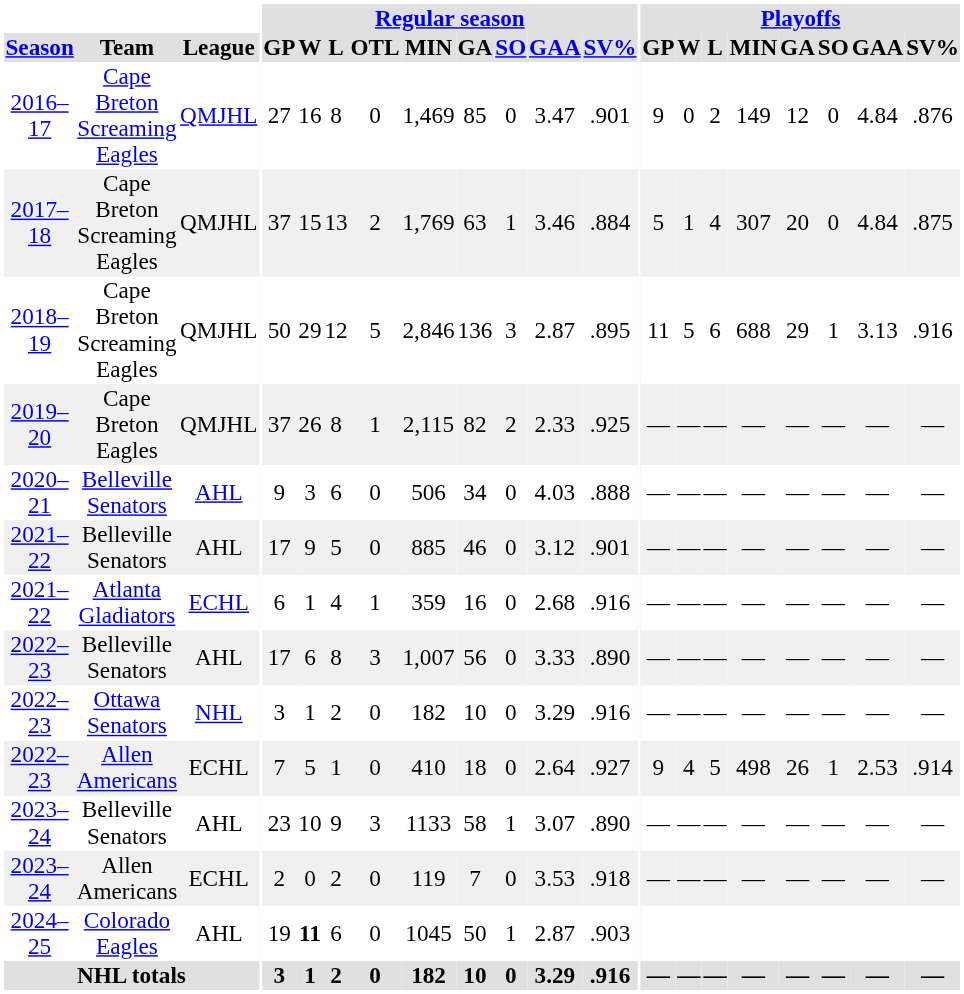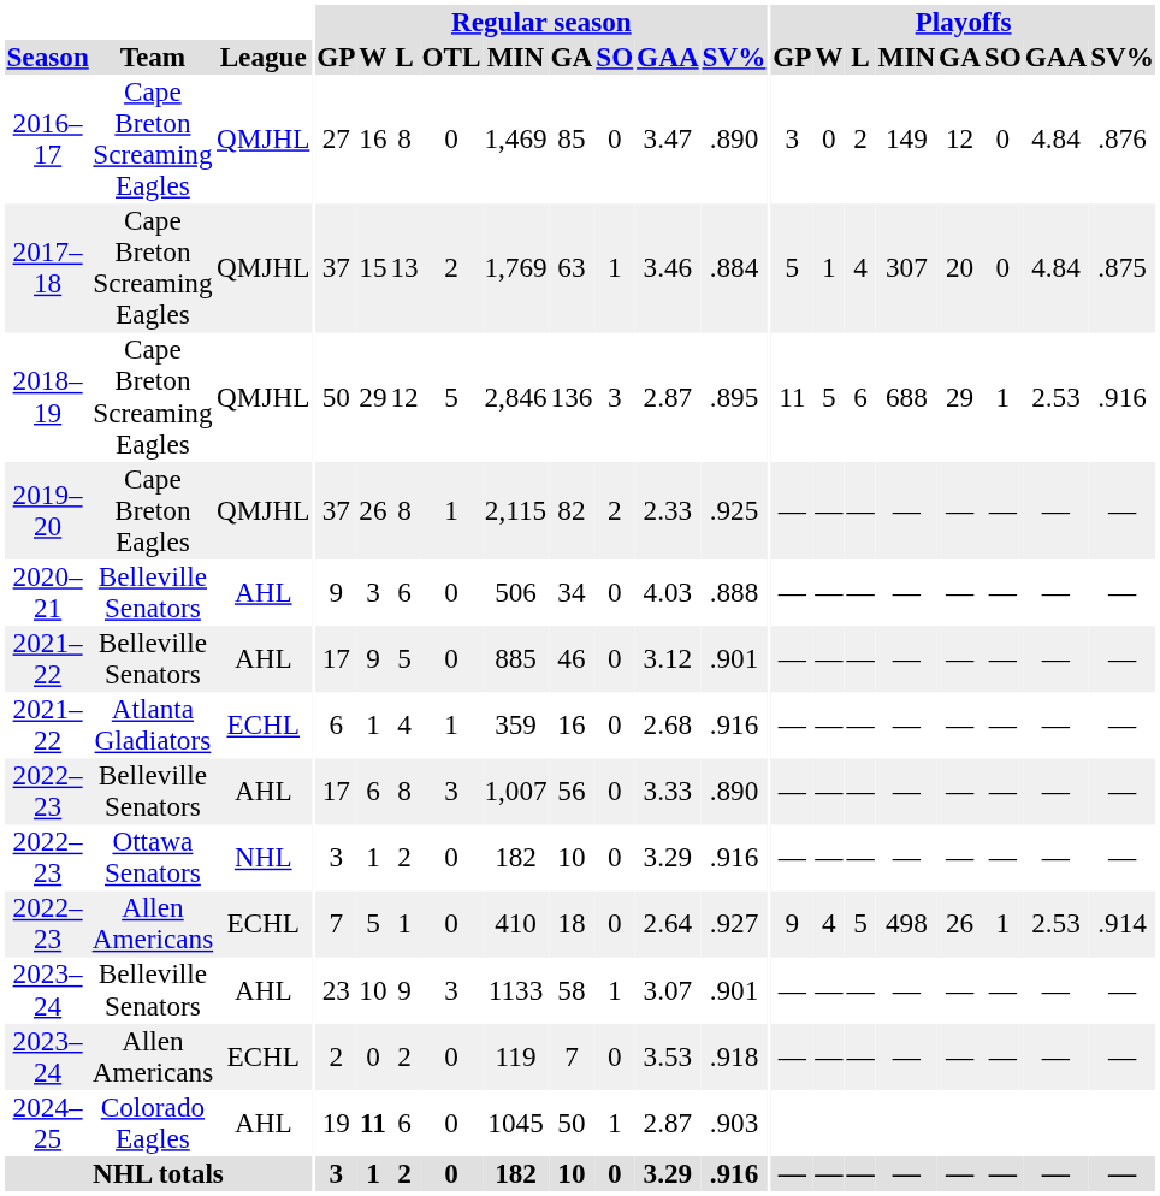 <table border="0" cellpadding="1" cellspacing="0" ID="Table3" style="text-align:center; width:75%;">
 <tr style="background:#e0e0e0;">
 <th colspan="3" style="background:#fff;"></th>
 <th rowspan="99" style="background:#fff;"></th>
 <th colspan="9" style="background:#e0e0e0;"><a href='#'>Regular season</a></th>
 <th rowspan="99" style="background:#fff;"></th>
 <th colspan="8" style="background:#e0e0e0;"><a href='#'>Playoffs</a></th>
 </tr>
 <tr bgcolor="#e0e0e0">
 <th><a href='#'>Season</a></th>
 <th>Team</th>
 <th>League</th>
 <th>GP</th>
 <th>W</th>
 <th>L</th>
 <th>OTL</th>
 <th>MIN</th>
 <th>GA</th>
 <th><a href='#'>SO</a></th>
 <th><a href='#'>GAA</a></th>
 <th><a href='#'>SV%</a></th>
 <th>GP</th>
 <th>W</th>
 <th>L</th>
 <th>MIN</th>
 <th>GA</th>
 <th>SO</th>
 <th>GAA</th>
 <th>SV%</th>
 </tr>
 <tr>
 <td><a href='#'>2016–17</a></td>
 <td><a href='#'>Cape Breton Screaming Eagles</a></td>
 <td><a href='#'>QMJHL</a></td>
 <td>27</td>
 <td>16</td>
 <td>8</td>
 <td>0</td>
 <td>1,469</td>
 <td>85</td>
 <td>0</td>
 <td>3.47</td>
-<td>.901</td>
-<td>9</td>
+<td>.890</td>
+<td>3</td>
 <td>0</td>
 <td>2</td>
 <td>149</td>
 <td>12</td>
 <td>0</td>
 <td>4.84</td>
 <td>.876</td>
 </tr>
 <tr bgcolor="#f0f0f0">
 <td><a href='#'>2017–18</a></td>
 <td>Cape Breton Screaming Eagles</td>
 <td>QMJHL</td>
 <td>37</td>
 <td>15</td>
 <td>13</td>
 <td>2</td>
 <td>1,769</td>
 <td>63</td>
 <td>1</td>
 <td>3.46</td>
 <td>.884</td>
 <td>5</td>
 <td>1</td>
 <td>4</td>
 <td>307</td>
 <td>20</td>
 <td>0</td>
 <td>4.84</td>
 <td>.875</td>
 </tr>
 <tr>
 <td><a href='#'>2018–19</a></td>
 <td>Cape Breton Screaming Eagles</td>
 <td>QMJHL</td>
 <td>50</td>
 <td>29</td>
 <td>12</td>
 <td>5</td>
 <td>2,846</td>
 <td>136</td>
 <td>3</td>
 <td>2.87</td>
 <td>.895</td>
 <td>11</td>
 <td>5</td>
 <td>6</td>
 <td>688</td>
 <td>29</td>
 <td>1</td>
-<td>3.13</td>
+<td>2.53</td>
 <td>.916</td>
 </tr>
 <tr bgcolor="#f0f0f0">
 <td><a href='#'>2019–20</a></td>
 <td>Cape Breton Eagles</td>
 <td>QMJHL</td>
 <td>37</td>
 <td>26</td>
 <td>8</td>
 <td>1</td>
 <td>2,115</td>
 <td>82</td>
 <td>2</td>
 <td>2.33</td>
 <td>.925</td>
 <td>—</td>
 <td>—</td>
 <td>—</td>
 <td>—</td>
 <td>—</td>
 <td>—</td>
 <td>—</td>
 <td>—</td>
 </tr>
 <tr>
 <td><a href='#'>2020–21</a></td>
 <td><a href='#'>Belleville Senators</a></td>
 <td><a href='#'>AHL</a></td>
 <td>9</td>
 <td>3</td>
 <td>6</td>
 <td>0</td>
 <td>506</td>
 <td>34</td>
 <td>0</td>
 <td>4.03</td>
 <td>.888</td>
 <td>—</td>
 <td>—</td>
 <td>—</td>
 <td>—</td>
 <td>—</td>
 <td>—</td>
 <td>—</td>
 <td>—</td>
 </tr>
 <tr bgcolor="#f0f0f0">
 <td><a href='#'>2021–22</a></td>
 <td>Belleville Senators</td>
 <td>AHL</td>
 <td>17</td>
 <td>9</td>
 <td>5</td>
 <td>0</td>
 <td>885</td>
 <td>46</td>
 <td>0</td>
 <td>3.12</td>
 <td>.901</td>
 <td>—</td>
 <td>—</td>
 <td>—</td>
 <td>—</td>
 <td>—</td>
 <td>—</td>
 <td>—</td>
 <td>—</td>
 </tr>
 <tr>
 <td><a href='#'>2021–22</a></td>
 <td><a href='#'>Atlanta Gladiators</a></td>
 <td><a href='#'>ECHL</a></td>
 <td>6</td>
 <td>1</td>
 <td>4</td>
 <td>1</td>
 <td>359</td>
 <td>16</td>
 <td>0</td>
 <td>2.68</td>
 <td>.916</td>
 <td>—</td>
 <td>—</td>
 <td>—</td>
 <td>—</td>
 <td>—</td>
 <td>—</td>
 <td>—</td>
 <td>—</td>
 </tr>
 <tr bgcolor="#f0f0f0">
 <td><a href='#'>2022–23</a></td>
 <td>Belleville Senators</td>
 <td>AHL</td>
 <td>17</td>
 <td>6</td>
 <td>8</td>
 <td>3</td>
 <td>1,007</td>
 <td>56</td>
 <td>0</td>
 <td>3.33</td>
 <td>.890</td>
 <td>—</td>
 <td>—</td>
 <td>—</td>
 <td>—</td>
 <td>—</td>
 <td>—</td>
 <td>—</td>
 <td>—</td>
 </tr>
 <tr>
 <td><a href='#'>2022–23</a></td>
 <td><a href='#'>Ottawa Senators</a></td>
 <td><a href='#'>NHL</a></td>
 <td>3</td>
 <td>1</td>
 <td>2</td>
 <td>0</td>
 <td>182</td>
 <td>10</td>
 <td>0</td>
 <td>3.29</td>
 <td>.916</td>
 <td>—</td>
 <td>—</td>
 <td>—</td>
 <td>—</td>
 <td>—</td>
 <td>—</td>
 <td>—</td>
 <td>—</td>
 </tr>
 <tr bgcolor="#f0f0f0">
 <td><a href='#'>2022–23</a></td>
 <td><a href='#'>Allen Americans</a></td>
 <td>ECHL</td>
 <td>7</td>
 <td>5</td>
 <td>1</td>
 <td>0</td>
 <td>410</td>
 <td>18</td>
 <td>0</td>
 <td>2.64</td>
 <td>.927</td>
 <td>9</td>
 <td>4</td>
 <td>5</td>
 <td>498</td>
 <td>26</td>
 <td>1</td>
 <td>2.53</td>
 <td>.914</td>
 </tr>
 <tr>
 <td><a href='#'>2023–24</a></td>
 <td>Belleville Senators</td>
 <td>AHL</td>
 <td>23</td>
 <td>10</td>
 <td>9</td>
 <td>3</td>
 <td>1133</td>
 <td>58</td>
 <td>1</td>
 <td>3.07</td>
-<td>.890</td>
+<td>.901</td>
 <td>—</td>
 <td>—</td>
 <td>—</td>
 <td>—</td>
 <td>—</td>
 <td>—</td>
 <td>—</td>
 <td>—</td>
 </tr>
 <tr bgcolor="#f0f0f0">
 <td><a href='#'>2023–24</a></td>
 <td>Allen Americans</td>
 <td>ECHL</td>
 <td>2</td>
 <td>0</td>
 <td>2</td>
 <td>0</td>
 <td>119</td>
 <td>7</td>
 <td>0</td>
 <td>3.53</td>
 <td>.918</td>
 <td>—</td>
 <td>—</td>
 <td>—</td>
 <td>—</td>
 <td>—</td>
 <td>—</td>
 <td>—</td>
 <td>—</td>
 </tr>
 <tr>
 <td><a href='#'>2024–25</a></td>
 <td><a href='#'>Colorado Eagles</a></td>
 <td>AHL</td>
 <td>19</td>
 <td><strong>11</strong></td>
 <td>6</td>
 <td>0</td>
 <td>1045</td>
 <td>50</td>
 <td>1</td>
 <td>2.87</td>
 <td>.903</td>
 <td></td>
 <td></td>
 <td></td>
 <td></td>
 <td></td>
 <td></td>
 <td></td>
 <td></td>
 </tr>
 <tr bgcolor="#e0e0e0">
 <th colspan="3">NHL totals</th>
 <th>3</th>
 <th>1</th>
 <th>2</th>
 <th>0</th>
 <th>182</th>
 <th>10</th>
 <th>0</th>
 <th>3.29</th>
 <th>.916</th>
 <th>—</th>
 <th>—</th>
 <th>—</th>
 <th>—</th>
 <th>—</th>
 <th>—</th>
 <th>—</th>
 <th>—</th>
 </tr>
 </table>
